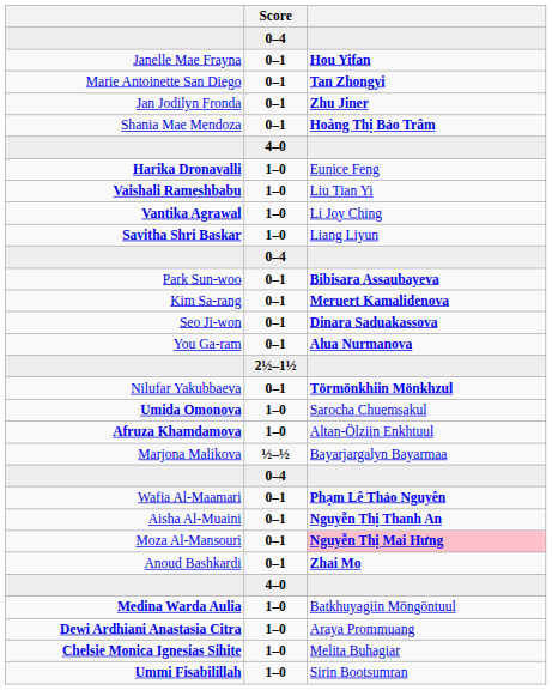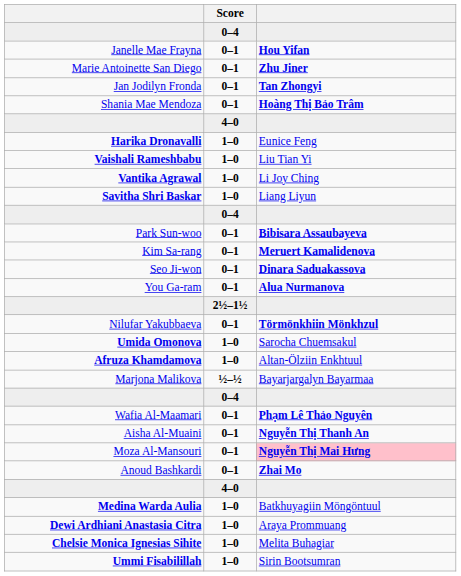 <table class="wikitable" style="text-align: center;">
 <tr>
 <th align="right" width="270"></th>
 <th width="65">Score</th>
 <th align="left" width="270"></th>
 </tr>
 <tr style="background:#eeeeee;">
 <td align=right></td>
 <td align=center><strong>0–4</strong></td>
 <td align=left><strong></strong></td>
 </tr>
 <tr>
 <td align=right><a href='#'>Janelle Mae Frayna</a></td>
 <td align=center><strong>0–1</strong></td>
 <td align=left><strong><a href='#'>Hou Yifan</a></strong></td>
 </tr>
 <tr>
 <td align=right><a href='#'>Marie Antoinette San Diego</a></td>
 <td align=center><strong>0–1</strong></td>
-<td align=left><strong><a href='#'>Tan Zhongyi</a></strong></td>
+<td align=left><strong><a href='#'>Zhu Jiner</a></strong></td>
 </tr>
 <tr>
 <td align=right><a href='#'>Jan Jodilyn Fronda</a></td>
 <td align=center><strong>0–1</strong></td>
-<td align=left><strong><a href='#'>Zhu Jiner</a></strong></td>
+<td align=left><strong><a href='#'>Tan Zhongyi</a></strong></td>
 </tr>
 <tr>
 <td align=right><a href='#'>Shania Mae Mendoza</a></td>
 <td align=center><strong>0–1</strong></td>
 <td align=left><strong><a href='#'>Hoàng Thị Bảo Trâm</a></strong></td>
 </tr>
 <tr style="background:#eeeeee;">
 <td align=right><strong></strong></td>
 <td align=center><strong>4–0</strong></td>
 <td align=left></td>
 </tr>
 <tr>
 <td align=right><strong><a href='#'>Harika Dronavalli</a></strong></td>
 <td align=center><strong>1–0</strong></td>
 <td align=left><a href='#'>Eunice Feng</a></td>
 </tr>
 <tr>
 <td align=right><strong><a href='#'>Vaishali Rameshbabu</a></strong></td>
 <td align=center><strong>1–0</strong></td>
 <td align=left><a href='#'>Liu Tian Yi</a></td>
 </tr>
 <tr>
 <td align=right><strong><a href='#'>Vantika Agrawal</a></strong></td>
 <td align=center><strong>1–0</strong></td>
 <td align=left><a href='#'>Li Joy Ching</a></td>
 </tr>
 <tr>
 <td align=right><strong><a href='#'>Savitha Shri Baskar</a></strong></td>
 <td align=center><strong>1–0</strong></td>
 <td align=left><a href='#'>Liang Liyun</a></td>
 </tr>
 <tr style="background:#eeeeee;">
 <td align=right></td>
 <td align=center><strong>0–4</strong></td>
 <td align=left><strong></strong></td>
 </tr>
 <tr>
 <td align=right><a href='#'>Park Sun-woo</a></td>
 <td align=center><strong>0–1</strong></td>
 <td align=left><strong><a href='#'>Bibisara Assaubayeva</a></strong></td>
 </tr>
 <tr>
 <td align=right><a href='#'>Kim Sa-rang</a></td>
 <td align=center><strong>0–1</strong></td>
 <td align=left><strong><a href='#'>Meruert Kamalidenova</a></strong></td>
 </tr>
 <tr>
 <td align=right><a href='#'>Seo Ji-won</a></td>
 <td align=center><strong>0–1</strong></td>
 <td align=left><strong><a href='#'>Dinara Saduakassova</a></strong></td>
 </tr>
 <tr>
 <td align=right><a href='#'>You Ga-ram</a></td>
 <td align=center><strong>0–1</strong></td>
 <td align=left><strong><a href='#'>Alua Nurmanova</a></strong></td>
 </tr>
 <tr style="background:#eeeeee;">
 <td align=right><strong></strong></td>
 <td align=center><strong>2½–1½</strong></td>
 <td align=left></td>
 </tr>
 <tr>
 <td align=right><a href='#'>Nilufar Yakubbaeva</a></td>
 <td align=center><strong>0–1</strong></td>
 <td align=left><strong><a href='#'>Törmönkhiin Mönkhzul</a></strong></td>
 </tr>
 <tr>
 <td align=right><strong><a href='#'>Umida Omonova</a></strong></td>
 <td align=center><strong>1–0</strong></td>
 <td align=left><a href='#'>Sarocha Chuemsakul</a></td>
 </tr>
 <tr>
 <td align=right><strong><a href='#'>Afruza Khamdamova</a></strong></td>
 <td align=center><strong>1–0</strong></td>
 <td align=left><a href='#'>Altan-Ölziin Enkhtuul</a></td>
 </tr>
 <tr>
 <td align=right><a href='#'>Marjona Malikova</a></td>
 <td align=center><strong>½–½</strong></td>
 <td align=left><a href='#'>Bayarjargalyn Bayarmaa</a></td>
 </tr>
 <tr style="background:#eeeeee;">
 <td align=right></td>
 <td align=center><strong>0–4</strong></td>
 <td align=left><strong></strong></td>
 </tr>
 <tr>
 <td align=right><a href='#'>Wafia Al-Maamari</a></td>
 <td align=center><strong>0–1</strong></td>
 <td align=left><strong><a href='#'>Phạm Lê Thảo Nguyên</a></strong></td>
 </tr>
 <tr>
 <td align=right><a href='#'>Aisha Al-Muaini</a></td>
 <td align=center><strong>0–1</strong></td>
 <td align=left><strong><a href='#'>Nguyễn Thị Thanh An</a></strong></td>
 </tr>
 <tr>
 <td align=right><a href='#'>Moza Al-Mansouri</a></td>
 <td align=center><strong>0–1</strong></td>
 <td align=left style="background: pink;"><strong><a href='#'>Nguyễn Thị Mai Hưng</a></strong></td>
 </tr>
 <tr>
 <td align=right><a href='#'>Anoud Bashkardi</a></td>
 <td align=center><strong>0–1</strong></td>
 <td align=left><strong><a href='#'>Zhai Mo</a></strong></td>
 </tr>
 <tr style="background:#eeeeee;">
 <td align=right><strong></strong></td>
 <td align=center><strong>4–0</strong></td>
 <td align=left></td>
 </tr>
 <tr>
 <td align=right><strong><a href='#'>Medina Warda Aulia</a></strong></td>
 <td align=center><strong>1–0</strong></td>
 <td align=left><a href='#'>Batkhuyagiin Möngöntuul</a></td>
 </tr>
 <tr>
 <td align=right><strong><a href='#'>Dewi Ardhiani Anastasia Citra</a></strong></td>
 <td align=center><strong>1–0</strong></td>
 <td align=left><a href='#'>Araya Prommuang</a></td>
 </tr>
 <tr>
 <td align=right><strong><a href='#'>Chelsie Monica Ignesias Sihite</a></strong></td>
 <td align=center><strong>1–0</strong></td>
 <td align=left><a href='#'>Melita Buhagiar</a></td>
 </tr>
 <tr>
 <td align=right><strong><a href='#'>Ummi Fisabilillah</a></strong></td>
 <td align=center><strong>1–0</strong></td>
 <td align=left><a href='#'>Sirin Bootsumran</a></td>
 </tr>
 </table>
